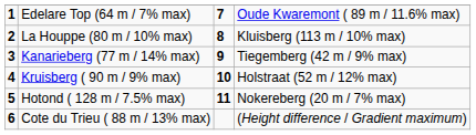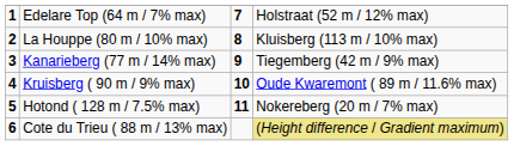 <table class="wikitable">
 <tr style="background:#ccccff;">
 </tr>
 <tr>
 <td><strong>1</strong></td>
 <td>Edelare Top (64 m / 7% max)</td>
 <td><strong>7</strong></td>
-<td><a href='#'>Oude Kwaremont</a> ( 89 m / 11.6% max)</td>
+<td>Holstraat (52 m / 12% max)</td>
 </tr>
 <tr>
 <td><strong>2</strong></td>
 <td>La Houppe (80 m / 10% max)</td>
 <td><strong>8</strong></td>
 <td>Kluisberg (113 m / 10% max)</td>
 </tr>
 <tr>
 <td><strong>3</strong></td>
 <td><a href='#'>Kanarieberg</a> (77 m / 14% max)</td>
 <td><strong>9</strong></td>
 <td>Tiegemberg (42 m / 9% max)</td>
 </tr>
 <tr>
 <td><strong>4</strong></td>
 <td><a href='#'>Kruisberg</a> ( 90 m / 9% max)</td>
 <td><strong>10</strong></td>
-<td>Holstraat (52 m / 12% max)</td>
+<td><a href='#'>Oude Kwaremont</a> ( 89 m / 11.6% max)</td>
 </tr>
 <tr>
 <td><strong>5</strong></td>
 <td>Hotond ( 128 m / 7.5% max)</td>
 <td><strong>11</strong></td>
 <td>Nokereberg (20 m / 7% max)</td>
 </tr>
 <tr>
 <td><strong>6</strong></td>
 <td>Cote du Trieu ( 88 m / 13% max)</td>
 <td></td>
-<td>(<em>Height difference</em> / <em>Gradient maximum</em>)</td>
+<td style="background: khaki;">(<em>Height difference</em> / <em>Gradient maximum</em>)</td>
 </tr>
 </table>
